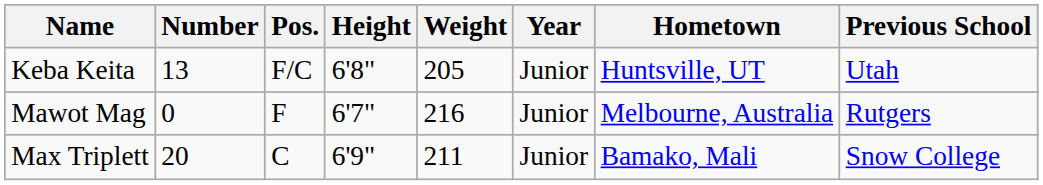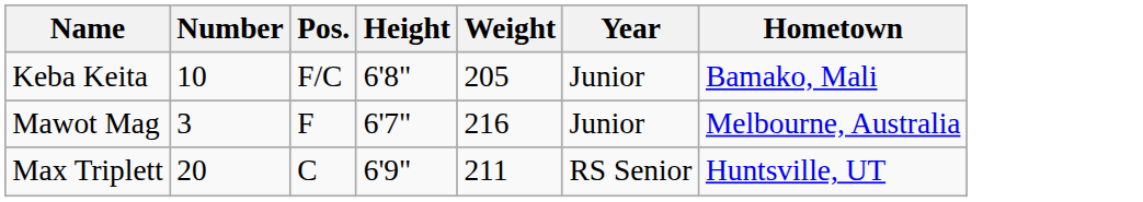 <table class="wikitable sortable" border="1">
 <tr>
 <th>Name</th>
 <th>Number</th>
 <th>Pos.</th>
 <th>Height</th>
 <th>Weight</th>
 <th>Year</th>
 <th>Hometown</th>
-<th class="unsortable">Previous School</th>
 </tr>
 <tr>
 <td>Keba Keita</td>
-<td>13</td>
+<td>10</td>
 <td>F/C</td>
 <td>6'8"</td>
 <td>205</td>
 <td>Junior</td>
-<td><a href='#'>Huntsville, UT</a></td>
-<td><a href='#'>Utah</a></td>
+<td><a href='#'>Bamako, Mali</a></td>
 </tr>
 <tr>
 <td>Mawot Mag</td>
-<td>0</td>
+<td>3</td>
 <td>F</td>
 <td>6'7"</td>
 <td>216</td>
 <td>Junior</td>
 <td><a href='#'>Melbourne, Australia</a></td>
-<td><a href='#'>Rutgers</a></td>
 </tr>
 <tr>
 <td>Max Triplett</td>
 <td>20</td>
 <td>C</td>
 <td>6'9"</td>
 <td>211</td>
-<td>Junior</td>
-<td><a href='#'>Bamako, Mali</a></td>
-<td><a href='#'>Snow College</a></td>
+<td>RS Senior</td>
+<td><a href='#'>Huntsville, UT</a></td>
 </tr>
 </table>
